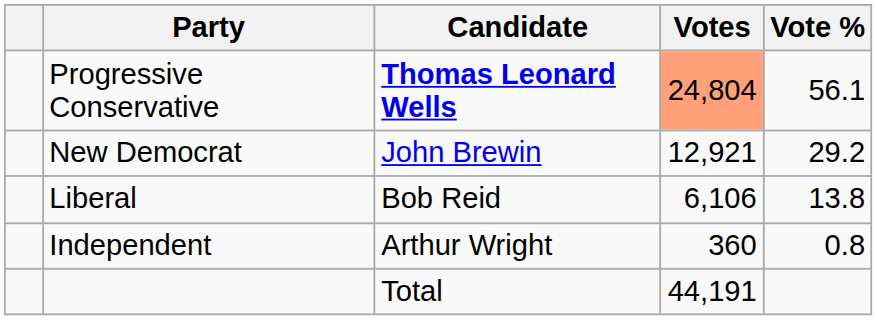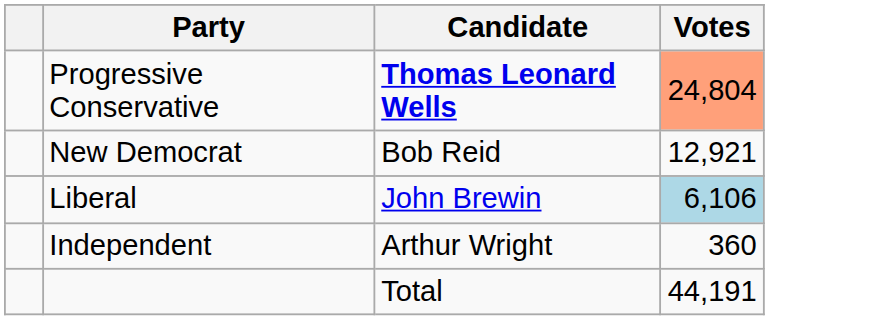 <table class="wikitable">
 <tr>
 <th></th>
 <th scope="col" width="175">Party</th>
 <th scope="col" width="150">Candidate</th>
 <th>Votes</th>
-<th>Vote %</th>
 </tr>
 <tr>
 <td>   </td>
 <td>Progressive Conservative</td>
 <td><strong><a href='#'>Thomas Leonard Wells</a></strong></td>
 <td align=right style="background: lightsalmon;">24,804</td>
-<td align=right>56.1</td>
 </tr>
 <tr>
 <td>   </td>
 <td>New Democrat</td>
-<td><a href='#'>John Brewin</a></td>
+<td>Bob Reid</td>
 <td align=right>12,921</td>
-<td align=right>29.2</td>
 </tr>
 <tr>
 <td>   </td>
 <td>Liberal</td>
-<td>Bob Reid</td>
-<td align=right>6,106</td>
-<td align=right>13.8</td>
+<td><a href='#'>John Brewin</a></td>
+<td align=right style="background: lightblue;">6,106</td>
 </tr>
 <tr>
 <td>   </td>
 <td>Independent</td>
 <td>Arthur Wright</td>
 <td align=right>360</td>
-<td align=right>0.8</td>
 </tr>
 <tr |>
 <td></td>
 <td></td>
 <td>Total</td>
 <td align=right>44,191</td>
-<td></td>
 </tr>
 </table>
